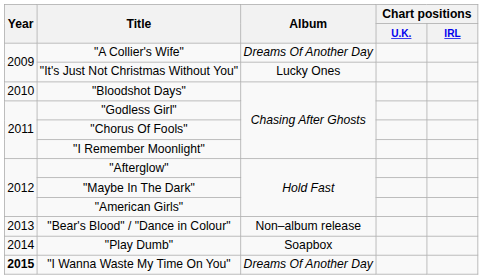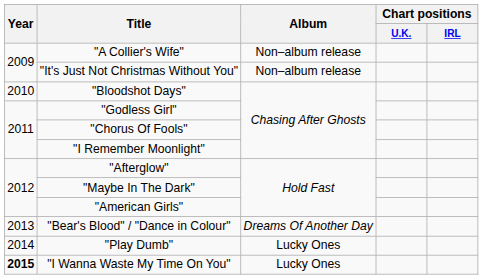 <table class="wikitable"  style=text-align:center;>
 <tr>
 <th rowspan="2">Year</th>
 <th rowspan="2">Title</th>
 <th rowspan="2">Album</th>
 <th colspan="2">Chart positions</th>
 </tr>
 <tr>
 <th width="60"><small><a href='#'>U.K.</a></small></th>
 <th width="60"><small><a href='#'>IRL</a></small></th>
 </tr>
 <tr>
 <td rowspan="2">2009</td>
 <td>"A Collier's Wife"</td>
-<td><em>Dreams Of Another Day</em></td>
+<td rowspan="">Non–album release</td>
 <td> </td>
 <td> </td>
 </tr>
 <tr>
 <td>"It's Just Not Christmas Without You"</td>
-<td>Lucky Ones</td>
+<td>Non–album release</td>
 <td> </td>
 <td> </td>
 </tr>
 <tr>
 <td>2010</td>
 <td>"Bloodshot Days"</td>
 <td rowspan="4"><em>Chasing After Ghosts</em></td>
 <td> </td>
 <td> </td>
 </tr>
 <tr>
 <td rowspan="3">2011</td>
 <td>"Godless Girl"</td>
 <td> </td>
 <td> </td>
 </tr>
 <tr>
 <td>"Chorus Of Fools"</td>
 <td> </td>
 <td> </td>
 </tr>
 <tr>
 <td>"I Remember Moonlight"</td>
 <td> </td>
 <td> </td>
 </tr>
 <tr>
 <td rowspan="3">2012</td>
 <td>"Afterglow"</td>
 <td rowspan="3"><em>Hold Fast</em></td>
 <td> </td>
 <td> </td>
 </tr>
 <tr>
 <td>"Maybe In The Dark"</td>
 <td> </td>
 <td> </td>
 </tr>
 <tr>
 <td>"American Girls"</td>
 <td> </td>
 <td> </td>
 </tr>
 <tr>
 <td>2013</td>
 <td>"Bear's Blood" / "Dance in Colour"</td>
-<td rowspan="">Non–album release</td>
+<td><em>Dreams Of Another Day</em></td>
 <td> </td>
 <td> </td>
 </tr>
 <tr>
 <td>2014</td>
 <td>"Play Dumb"</td>
-<td>Soapbox</td>
+<td>Lucky Ones</td>
 <td> </td>
 <td> </td>
 </tr>
 <tr>
 <td><strong>2015</strong></td>
 <td>"I Wanna Waste My Time On You"</td>
-<td><em>Dreams Of Another Day</em></td>
+<td>Lucky Ones</td>
 <td> </td>
 <td> </td>
 </tr>
 </table>
